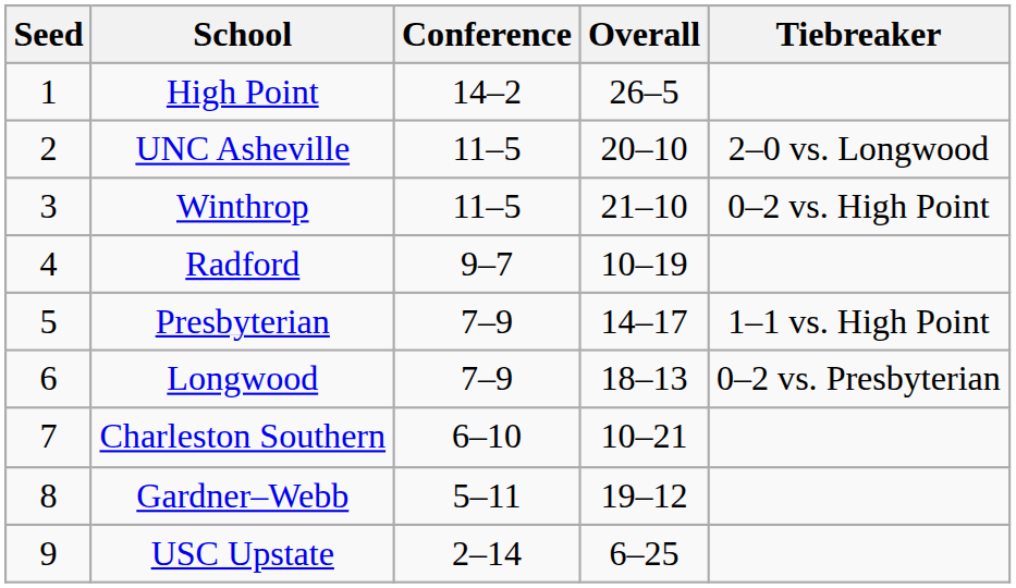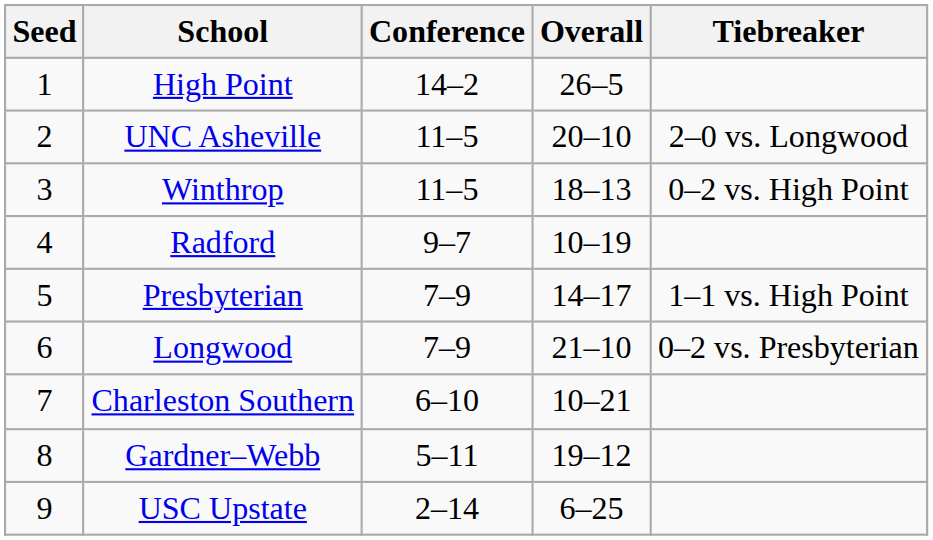 <table class="wikitable" style="white-space:nowrap; font-size:95%;text-align:center">
 <tr>
 <th>Seed</th>
 <th>School</th>
 <th>Conference</th>
 <th>Overall</th>
 <th>Tiebreaker</th>
 </tr>
 <tr>
 <td>1</td>
 <td><a href='#'>High Point</a></td>
 <td>14–2</td>
 <td>26–5</td>
 <td></td>
 </tr>
 <tr>
 <td>2</td>
 <td><a href='#'>UNC Asheville</a></td>
 <td>11–5</td>
 <td>20–10</td>
 <td>2–0 vs. Longwood</td>
 </tr>
 <tr>
 <td>3</td>
 <td><a href='#'>Winthrop</a></td>
 <td>11–5</td>
-<td>21–10</td>
+<td>18–13</td>
 <td>0–2 vs. High Point</td>
 </tr>
 <tr>
 <td>4</td>
 <td><a href='#'>Radford</a></td>
 <td>9–7</td>
 <td>10–19</td>
 <td></td>
 </tr>
 <tr>
 <td>5</td>
 <td><a href='#'>Presbyterian</a></td>
 <td>7–9</td>
 <td>14–17</td>
 <td>1–1 vs. High Point</td>
 </tr>
 <tr>
 <td>6</td>
 <td><a href='#'>Longwood</a></td>
 <td>7–9</td>
-<td>18–13</td>
+<td>21–10</td>
 <td>0–2 vs. Presbyterian</td>
 </tr>
 <tr>
 <td>7</td>
 <td><a href='#'>Charleston Southern</a></td>
 <td>6–10</td>
 <td>10–21</td>
 <td></td>
 </tr>
 <tr>
 <td>8</td>
 <td><a href='#'>Gardner–Webb</a></td>
 <td>5–11</td>
 <td>19–12</td>
 <td></td>
 </tr>
 <tr>
 <td>9</td>
 <td><a href='#'>USC Upstate</a></td>
 <td>2–14</td>
 <td>6–25</td>
 <td></td>
 </tr>
 </table>
